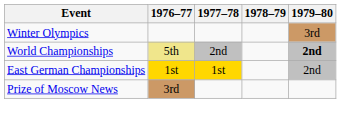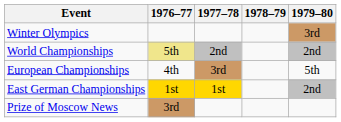 <table class="wikitable">
 <tr>
 <th>Event</th>
 <th>1976–77</th>
 <th>1977–78</th>
 <th>1978–79</th>
 <th>1979–80</th>
 </tr>
 <tr>
 <td><a href='#'>Winter Olympics</a></td>
 <td></td>
 <td></td>
 <td></td>
 <td align="center" bgcolor="cc9966">3rd</td>
 </tr>
 <tr>
 <td><a href='#'>World Championships</a></td>
 <td align="center" style="background: khaki;">5th</td>
 <td align="center" bgcolor="silver">2nd</td>
 <td></td>
-<td align="center" bgcolor="silver"><strong>2nd</strong></td>
+<td align="center" bgcolor="silver">2nd</td>
+</tr>
+<tr>
+<td><a href='#'>European Championships</a></td>
+<td align="center">4th</td>
+<td align="center" bgcolor="cc9966">3rd</td>
+<td></td>
+<td align="center">5th</td>
 </tr>
 <tr>
 <td><a href='#'>East German Championships</a></td>
 <td align="center" bgcolor="gold">1st</td>
 <td align="center" bgcolor="gold">1st</td>
 <td></td>
 <td align="center" bgcolor="silver">2nd</td>
 </tr>
 <tr>
 <td><a href='#'>Prize of Moscow News</a></td>
 <td align="center" bgcolor="cc9966">3rd</td>
 <td></td>
 <td></td>
 <td></td>
 </tr>
 </table>
